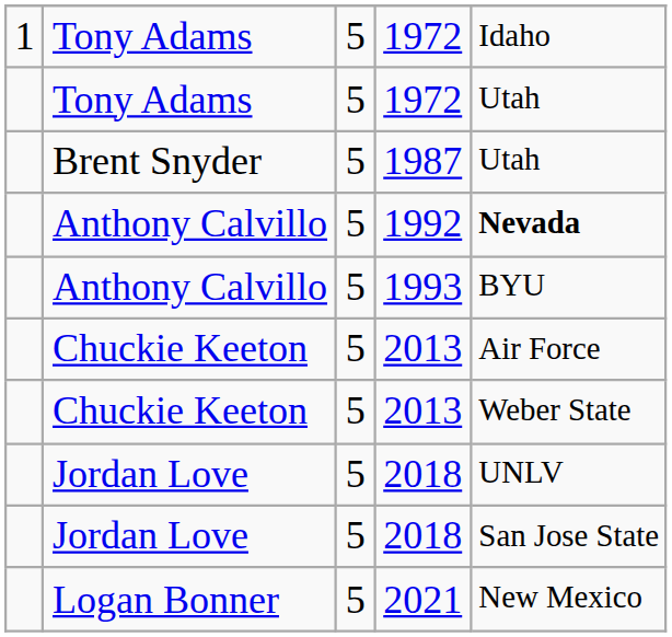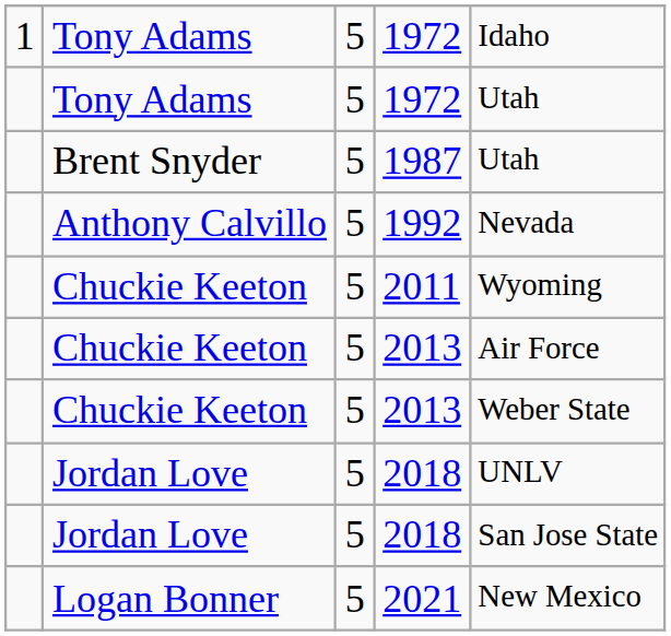 <table class="wikitable">
 <tr>
 </tr>
 <tr>
 <td>1</td>
 <td><a href='#'>Tony Adams</a></td>
 <td>5</td>
 <td><a href='#'>1972</a></td>
 <td style="font-size:80%;">Idaho</td>
 </tr>
 <tr>
 <td></td>
 <td><a href='#'>Tony Adams</a></td>
 <td>5</td>
 <td><a href='#'>1972</a></td>
 <td style="font-size:80%;">Utah</td>
 </tr>
 <tr>
 <td></td>
 <td>Brent Snyder</td>
 <td>5</td>
 <td><a href='#'>1987</a></td>
 <td style="font-size:80%;">Utah</td>
 </tr>
 <tr>
 <td></td>
 <td><a href='#'>Anthony Calvillo</a></td>
 <td>5</td>
 <td><a href='#'>1992</a></td>
-<td style="font-size:80%;"><strong>Nevada</strong></td>
+<td style="font-size:80%;">Nevada</td>
 </tr>
 <tr>
 <td></td>
-<td><a href='#'>Anthony Calvillo</a></td>
+<td><a href='#'>Chuckie Keeton</a></td>
 <td>5</td>
-<td><a href='#'>1993</a></td>
-<td style="font-size:80%;">BYU</td>
+<td><a href='#'>2011</a></td>
+<td style="font-size:80%;">Wyoming</td>
 </tr>
 <tr>
 <td></td>
 <td><a href='#'>Chuckie Keeton</a></td>
 <td>5</td>
 <td><a href='#'>2013</a></td>
 <td style="font-size:80%;">Air Force</td>
 </tr>
 <tr>
 <td></td>
 <td><a href='#'>Chuckie Keeton</a></td>
 <td>5</td>
 <td><a href='#'>2013</a></td>
 <td style="font-size:80%;">Weber State</td>
 </tr>
 <tr>
 <td></td>
 <td><a href='#'>Jordan Love</a></td>
 <td>5</td>
 <td><a href='#'>2018</a></td>
 <td style="font-size:80%;">UNLV</td>
 </tr>
 <tr>
 <td></td>
 <td><a href='#'>Jordan Love</a></td>
 <td>5</td>
 <td><a href='#'>2018</a></td>
 <td style="font-size:80%;">San Jose State</td>
 </tr>
 <tr>
 <td></td>
 <td><a href='#'>Logan Bonner</a></td>
 <td>5</td>
 <td><a href='#'>2021</a></td>
 <td style="font-size:80%;">New Mexico</td>
 </tr>
 </table>
